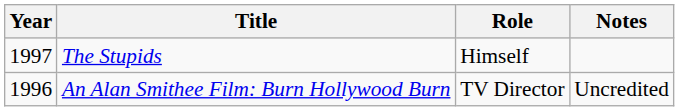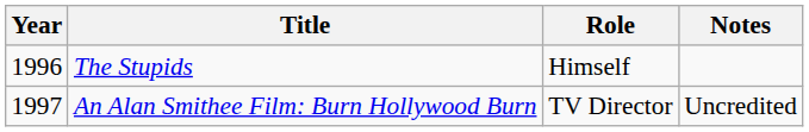 <table class="wikitable">
 <tr>
 <th>Year</th>
 <th>Title</th>
 <th>Role</th>
 <th>Notes<br></th>
 </tr>
 <tr>
-<td>1997</td>
+<td>1996</td>
 <td><em><a href='#'>The Stupids</a></em></td>
 <td>Himself</td>
 <td></td>
 </tr>
 <tr>
-<td>1996</td>
+<td>1997</td>
 <td><em><a href='#'>An Alan Smithee Film: Burn Hollywood Burn</a></em></td>
 <td>TV Director</td>
 <td>Uncredited</td>
 </tr>
 </table>
